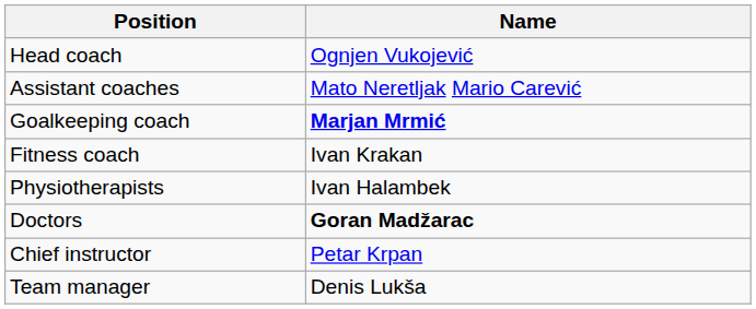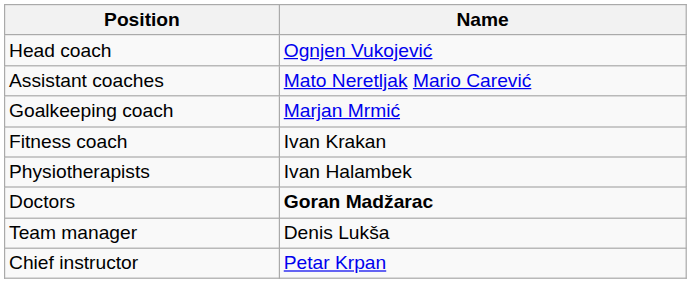 <table class="wikitable" width=45% style="text-align: center;font-size:100%;">
 <tr>
 <th>Position</th>
 <th>Name</th>
 </tr>
 <tr>
 <td style="text-align:left;">Head coach</td>
 <td style="text-align:left;"> <a href='#'>Ognjen Vukojević</a></td>
 </tr>
 <tr>
 <td style="text-align:left;">Assistant coaches</td>
 <td style="text-align:left;"> <a href='#'>Mato Neretljak</a> <a href='#'>Mario Carević</a></td>
 </tr>
 <tr>
 <td style="text-align:left;">Goalkeeping coach</td>
-<td style="text-align:left;"><strong> <a href='#'>Marjan Mrmić</a></strong></td>
+<td style="text-align:left;"> <a href='#'>Marjan Mrmić</a></td>
 </tr>
 <tr>
 <td style="text-align:left;">Fitness coach</td>
 <td style="text-align:left;"> Ivan Krakan</td>
 </tr>
 <tr>
 <td style="text-align:left;">Physiotherapists</td>
 <td style="text-align:left;"> Ivan Halambek</td>
 </tr>
 <tr>
 <td style="text-align:left;">Doctors</td>
 <td style="text-align:left;"><strong> Goran Madžarac</strong></td>
 </tr>
 <tr>
+<td style="text-align:left;">Team manager</td>
+<td style="text-align:left;"> Denis Lukša</td>
+</tr>
+<tr>
 <td style="text-align:left;">Chief instructor</td>
 <td style="text-align:left;"> <a href='#'>Petar Krpan</a></td>
 </tr>
-<tr>
-<td style="text-align:left;">Team manager</td>
-<td style="text-align:left;"> Denis Lukša</td>
-</tr>
 </table>
